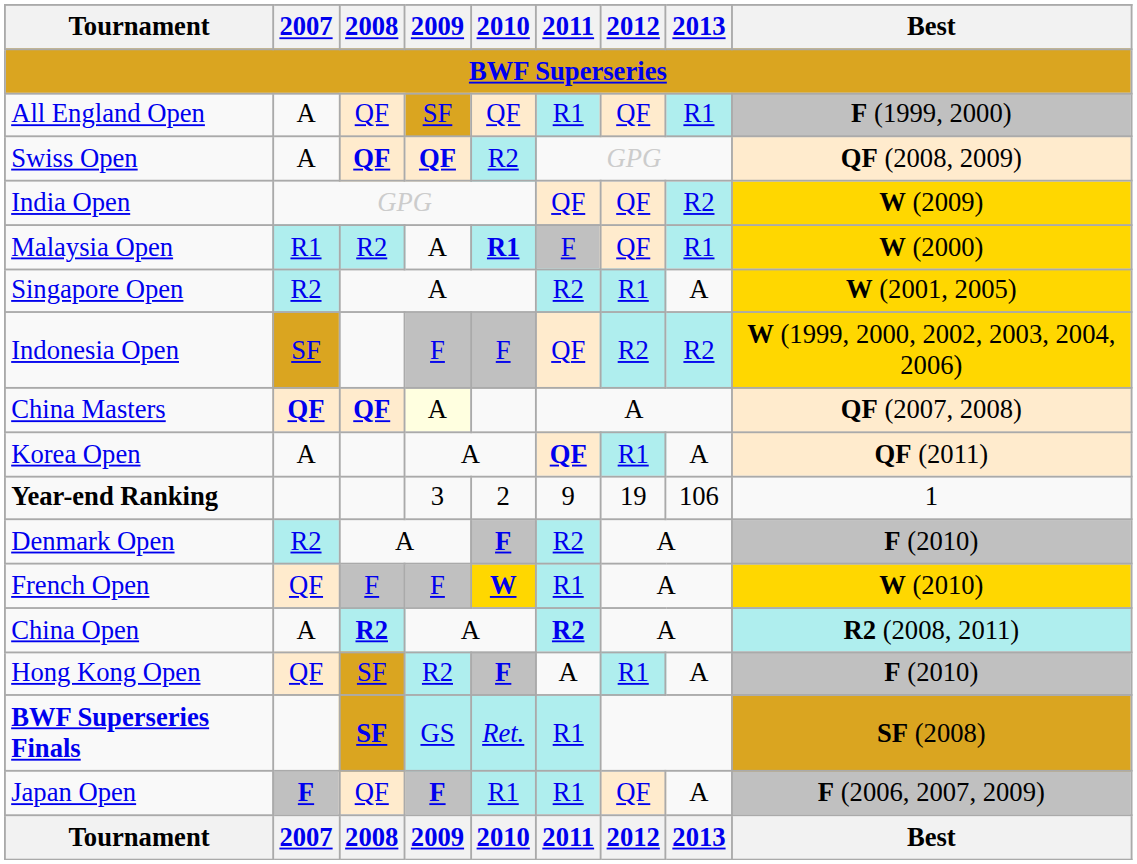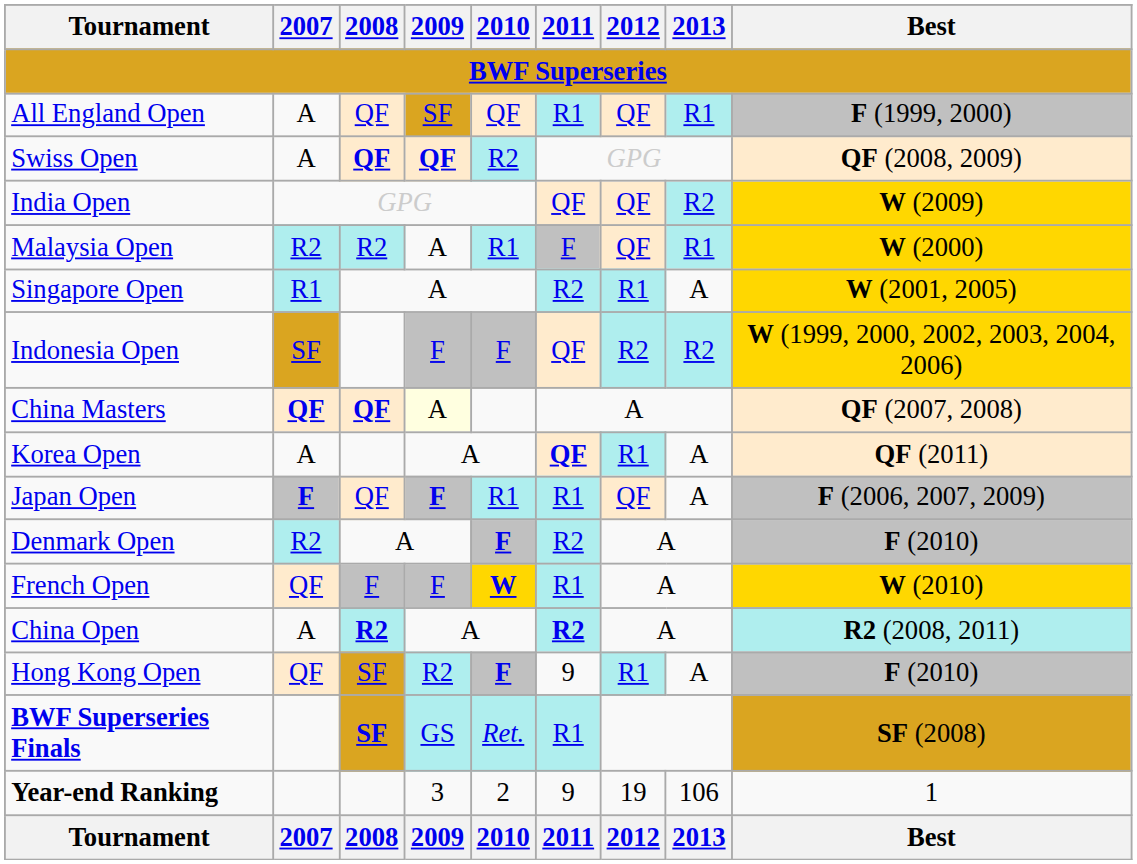 <table class="wikitable" style="font-size: 90%; text-align:center">
 <tr>
 <th>Tournament</th>
 <th><a href='#'>2007</a></th>
 <th><a href='#'>2008</a></th>
 <th><a href='#'>2009</a></th>
 <th><a href='#'>2010</a></th>
 <th><a href='#'>2011</a></th>
 <th><a href='#'>2012</a></th>
 <th><a href='#'>2013</a></th>
 <th>Best</th>
 </tr>
 <tr bgcolor=DAA520>
 <td colspan="9" align=center><strong><a href='#'>BWF Superseries</a></strong></td>
 </tr>
 <tr>
 <td align=left><a href='#'>All England Open</a></td>
 <td>A</td>
 <td bgcolor=FFEBCD><a href='#'>QF</a></td>
 <td bgcolor=DAA520><a href='#'>SF</a></td>
 <td bgcolor=FFEBCD><a href='#'>QF</a></td>
 <td bgcolor=AFEEEE><a href='#'>R1</a></td>
 <td bgcolor=FFEBCD><a href='#'>QF</a></td>
 <td bgcolor=AFEEEE><a href='#'>R1</a></td>
 <td bgcolor=Silver><strong>F</strong> (1999, 2000)</td>
 </tr>
 <tr>
 <td align=left><a href='#'>Swiss Open</a></td>
 <td>A</td>
 <td bgcolor=FFEBCD><a href='#'><strong>QF</strong></a></td>
 <td bgcolor=FFEBCD><a href='#'><strong>QF</strong></a></td>
 <td bgcolor=AFEEEE><a href='#'>R2</a></td>
 <td colspan="3" style=color:#ccc><em>GPG</em></td>
 <td bgcolor=FFEBCD><strong>QF</strong> (2008, 2009)</td>
 </tr>
 <tr>
 <td align=left><a href='#'>India Open</a></td>
 <td colspan="4" style=color:#ccc><em>GPG</em></td>
 <td bgcolor=FFEBCD><a href='#'>QF</a></td>
 <td bgcolor=FFEBCD><a href='#'>QF</a></td>
 <td bgcolor=AFEEEE><a href='#'>R2</a></td>
 <td bgcolor=Gold><strong>W</strong> (2009)</td>
 </tr>
 <tr>
 <td align=left><a href='#'>Malaysia Open</a></td>
-<td bgcolor=AFEEEE><a href='#'>R1</a></td>
+<td bgcolor=AFEEEE><a href='#'>R2</a></td>
 <td bgcolor=AFEEEE><a href='#'>R2</a></td>
 <td>A</td>
-<td bgcolor=AFEEEE><strong><a href='#'>R1</a></strong></td>
+<td bgcolor=AFEEEE><a href='#'>R1</a></td>
 <td bgcolor=Silver><a href='#'>F</a></td>
 <td bgcolor=FFEBCD><a href='#'>QF</a></td>
 <td bgcolor=AFEEEE><a href='#'>R1</a></td>
 <td bgcolor=Gold><strong>W</strong> (2000)</td>
 </tr>
 <tr>
 <td align=left><a href='#'>Singapore Open</a></td>
-<td bgcolor=AFEEEE><a href='#'>R2</a></td>
+<td bgcolor=AFEEEE><a href='#'>R1</a></td>
 <td colspan="3">A</td>
 <td bgcolor=AFEEEE><a href='#'>R2</a></td>
 <td bgcolor=AFEEEE><a href='#'>R1</a></td>
 <td>A</td>
 <td bgcolor=Gold><strong>W</strong> (2001, 2005)</td>
 </tr>
 <tr>
 <td align=left><a href='#'>Indonesia Open</a></td>
 <td bgcolor=DAA520><a href='#'>SF</a></td>
 <td></td>
 <td bgcolor=Silver><a href='#'>F</a></td>
 <td bgcolor=Silver><a href='#'>F</a></td>
 <td bgcolor=FFEBCD><a href='#'>QF</a></td>
 <td bgcolor=AFEEEE><a href='#'>R2</a></td>
 <td bgcolor=AFEEEE><a href='#'>R2</a></td>
 <td bgcolor=Gold><strong>W</strong> (1999, 2000, 2002, 2003, 2004, 2006)</td>
 </tr>
 <tr>
 <td align=left><a href='#'>China Masters</a></td>
 <td bgcolor=FFEBCD><a href='#'><strong>QF</strong></a></td>
 <td bgcolor=FFEBCD><a href='#'><strong>QF</strong></a></td>
 <td style="background: lightyellow;">A</td>
 <td></td>
 <td colspan="3">A</td>
 <td bgcolor=FFEBCD><strong>QF</strong> (2007, 2008)</td>
 </tr>
 <tr>
 <td align=left><a href='#'>Korea Open</a></td>
 <td>A</td>
 <td></td>
 <td colspan="2">A</td>
 <td bgcolor=FFEBCD><a href='#'><strong>QF</strong></a></td>
 <td bgcolor=AFEEEE><a href='#'>R1</a></td>
 <td>A</td>
 <td bgcolor=FFEBCD><strong>QF</strong> (2011)</td>
 </tr>
 <tr>
-<td align=left><strong>Year-end Ranking</strong></td>
-<td align=center></td>
-<td align=center></td>
-<td align=center>3</td>
-<td align=center>2</td>
-<td align=center>9</td>
-<td align=center>19</td>
-<td align=center>106</td>
-<td align=center>1</td>
+<td align=left><a href='#'>Japan Open</a></td>
+<td bgcolor=Silver><a href='#'><strong>F</strong></a></td>
+<td bgcolor=FFEBCD><a href='#'>QF</a></td>
+<td bgcolor=Silver><a href='#'><strong>F</strong></a></td>
+<td bgcolor=AFEEEE><a href='#'>R1</a></td>
+<td bgcolor=AFEEEE><a href='#'>R1</a></td>
+<td bgcolor=FFEBCD><a href='#'>QF</a></td>
+<td>A</td>
+<td bgcolor=Silver><strong>F</strong> (2006, 2007, 2009)</td>
 </tr>
 <tr>
 <td align=left><a href='#'>Denmark Open</a></td>
 <td bgcolor=AFEEEE><a href='#'>R2</a></td>
 <td colspan="2">A</td>
 <td bgcolor=Silver><a href='#'><strong>F</strong></a></td>
 <td bgcolor=AFEEEE><a href='#'>R2</a></td>
 <td colspan="2">A</td>
 <td bgcolor=Silver><strong>F</strong> (2010)</td>
 </tr>
 <tr>
 <td align=left><a href='#'>French Open</a></td>
 <td bgcolor=FFEBCD><a href='#'>QF</a></td>
 <td bgcolor=Silver><a href='#'>F</a></td>
 <td bgcolor=Silver><a href='#'>F</a></td>
 <td bgcolor=Gold><a href='#'><strong>W</strong></a></td>
 <td bgcolor=AFEEEE><a href='#'>R1</a></td>
 <td colspan="2">A</td>
 <td bgcolor=Gold><strong>W</strong> (2010)</td>
 </tr>
 <tr>
 <td align=left><a href='#'>China Open</a></td>
 <td>A</td>
 <td bgcolor=AFEEEE><a href='#'><strong>R2</strong></a></td>
 <td colspan="2">A</td>
 <td bgcolor=AFEEEE><a href='#'><strong>R2</strong></a></td>
 <td colspan="2">A</td>
 <td bgcolor=AFEEEE><strong>R2</strong> (2008, 2011)</td>
 </tr>
 <tr>
 <td align=left><a href='#'>Hong Kong Open</a></td>
 <td bgcolor=FFEBCD><a href='#'>QF</a></td>
 <td bgcolor=DAA520><a href='#'>SF</a></td>
 <td bgcolor=AFEEEE><a href='#'>R2</a></td>
 <td bgcolor=Silver><a href='#'><strong>F</strong></a></td>
-<td>A</td>
+<td align=center>9</td>
 <td bgcolor=AFEEEE><a href='#'>R1</a></td>
 <td>A</td>
 <td bgcolor=Silver><strong>F</strong> (2010)</td>
 </tr>
 <tr>
 <td align=left><strong><a href='#'>BWF Superseries Finals</a></strong></td>
 <td></td>
 <td bgcolor=DAA520><a href='#'><strong>SF</strong></a></td>
 <td bgcolor=AFEEEE><a href='#'>GS</a></td>
 <td bgcolor=AFEEEE><a href='#'><em>Ret.</em></a></td>
 <td bgcolor=AFEEEE><a href='#'>R1</a></td>
 <td colspan="2"></td>
 <td bgcolor=DAA520><strong>SF</strong> (2008)</td>
 </tr>
 <tr>
-<td align=left><a href='#'>Japan Open</a></td>
-<td bgcolor=Silver><a href='#'><strong>F</strong></a></td>
-<td bgcolor=FFEBCD><a href='#'>QF</a></td>
-<td bgcolor=Silver><a href='#'><strong>F</strong></a></td>
-<td bgcolor=AFEEEE><a href='#'>R1</a></td>
-<td bgcolor=AFEEEE><a href='#'>R1</a></td>
-<td bgcolor=FFEBCD><a href='#'>QF</a></td>
-<td>A</td>
-<td bgcolor=Silver><strong>F</strong> (2006, 2007, 2009)</td>
+<td align=left><strong>Year-end Ranking</strong></td>
+<td align=center></td>
+<td align=center></td>
+<td align=center>3</td>
+<td align=center>2</td>
+<td align=center>9</td>
+<td align=center>19</td>
+<td align=center>106</td>
+<td align=center>1</td>
 </tr>
 <tr>
 <th>Tournament</th>
 <th><a href='#'>2007</a></th>
 <th><a href='#'>2008</a></th>
 <th><a href='#'>2009</a></th>
 <th><a href='#'>2010</a></th>
 <th><a href='#'>2011</a></th>
 <th><a href='#'>2012</a></th>
 <th><a href='#'>2013</a></th>
 <th>Best</th>
 </tr>
 </table>
